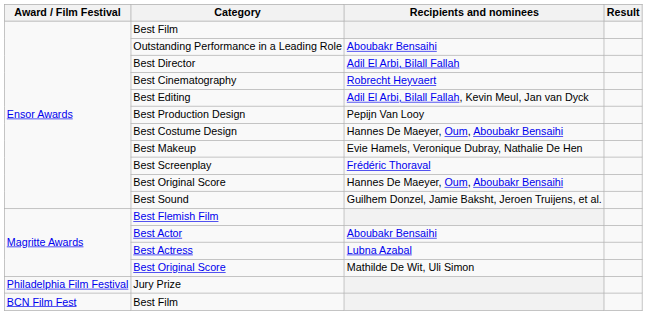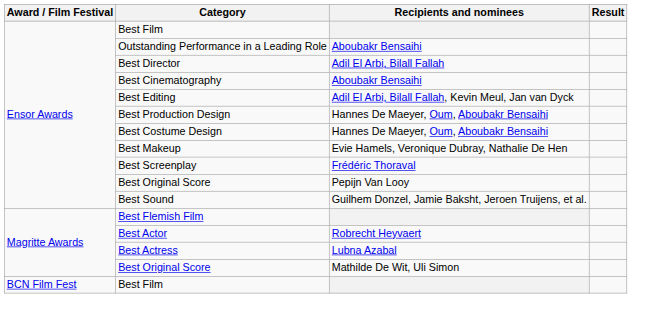 <table class="wikitable plainrowheaders sortable">
 <tr style="background:#ccc; text-align:center;">
 <th scope="col">Award / Film Festival</th>
 <th scope="col">Category</th>
 <th scope="col">Recipients and nominees</th>
 <th scope="col">Result</th>
 </tr>
 <tr>
 <td rowspan=11><a href='#'>Ensor Awards</a></td>
 <td>Best Film</td>
 <th></th>
 <td></td>
 </tr>
 <tr>
 <td>Outstanding Performance in a Leading Role</td>
 <td><a href='#'>Aboubakr Bensaihi</a></td>
 <td></td>
 </tr>
 <tr>
 <td>Best Director</td>
 <td><a href='#'>Adil El Arbi, Bilall Fallah</a></td>
 <td></td>
 </tr>
 <tr>
 <td>Best Cinematography</td>
-<td><a href='#'>Robrecht Heyvaert</a></td>
+<td><a href='#'>Aboubakr Bensaihi</a></td>
 <td></td>
 </tr>
 <tr>
 <td>Best Editing</td>
 <td><a href='#'>Adil El Arbi, Bilall Fallah</a>, Kevin Meul, Jan van Dyck</td>
 <td></td>
 </tr>
 <tr>
 <td>Best Production Design</td>
-<td>Pepijn Van Looy</td>
+<td>Hannes De Maeyer, <a href='#'>Oum</a>, <a href='#'>Aboubakr Bensaihi</a></td>
 <td></td>
 </tr>
 <tr>
 <td>Best Costume Design</td>
 <td>Hannes De Maeyer, <a href='#'>Oum</a>, <a href='#'>Aboubakr Bensaihi</a></td>
 <td></td>
 </tr>
 <tr>
 <td>Best Makeup</td>
 <td>Evie Hamels, Veronique Dubray, Nathalie De Hen</td>
 <td></td>
 </tr>
 <tr>
 <td>Best Screenplay</td>
 <td><a href='#'>Frédéric Thoraval</a></td>
 <td></td>
 </tr>
 <tr>
 <td>Best Original Score</td>
-<td>Hannes De Maeyer, <a href='#'>Oum</a>, <a href='#'>Aboubakr Bensaihi</a></td>
+<td>Pepijn Van Looy</td>
 <td></td>
 </tr>
 <tr>
 <td>Best Sound</td>
 <td>Guilhem Donzel, Jamie Baksht, Jeroen Truijens, et al.</td>
 <td></td>
 </tr>
 <tr>
 <td rowspan=4><a href='#'>Magritte Awards</a></td>
 <td><a href='#'>Best Flemish Film</a></td>
 <th></th>
 <td></td>
 </tr>
 <tr>
 <td><a href='#'>Best Actor</a></td>
-<td><a href='#'>Aboubakr Bensaihi</a></td>
+<td><a href='#'>Robrecht Heyvaert</a></td>
 <td></td>
 </tr>
 <tr>
 <td><a href='#'>Best Actress</a></td>
 <td><a href='#'>Lubna Azabal</a></td>
 <td></td>
 </tr>
 <tr>
 <td><a href='#'>Best Original Score</a></td>
 <td>Mathilde De Wit, Uli Simon</td>
 <td></td>
 </tr>
 <tr>
-<td><a href='#'>Philadelphia Film Festival</a></td>
-<td>Jury Prize</td>
-<th></th>
-<td></td>
-</tr>
-<tr>
 <td><a href='#'>BCN Film Fest</a></td>
 <td>Best Film</td>
 <th></th>
 <td></td>
 </tr>
 </table>
